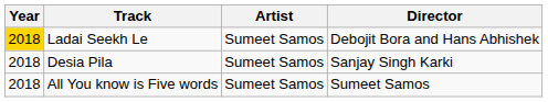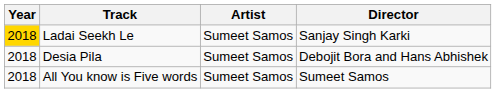 <table class="wikitable sortable">
 <tr>
 <th>Year</th>
 <th>Track</th>
 <th>Artist</th>
 <th>Director</th>
 </tr>
 <tr>
 <td style="background: gold;">2018</td>
 <td>Ladai Seekh Le</td>
 <td>Sumeet Samos</td>
-<td>Debojit Bora and Hans Abhishek</td>
+<td>Sanjay Singh Karki</td>
 </tr>
 <tr>
 <td>2018</td>
 <td>Desia Pila</td>
 <td>Sumeet Samos</td>
-<td>Sanjay Singh Karki</td>
+<td>Debojit Bora and Hans Abhishek</td>
 </tr>
 <tr>
 <td>2018</td>
 <td>All You know is Five words</td>
 <td>Sumeet Samos</td>
 <td>Sumeet Samos</td>
 </tr>
 </table>
